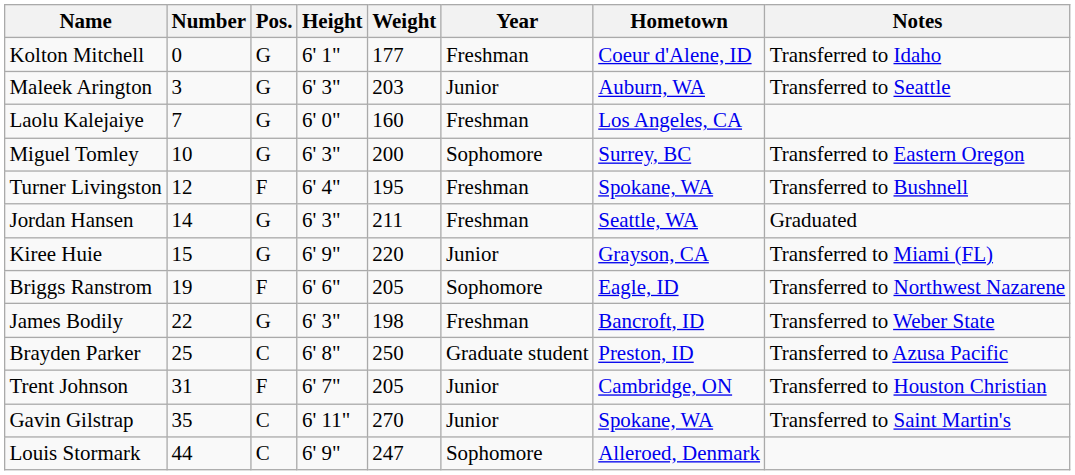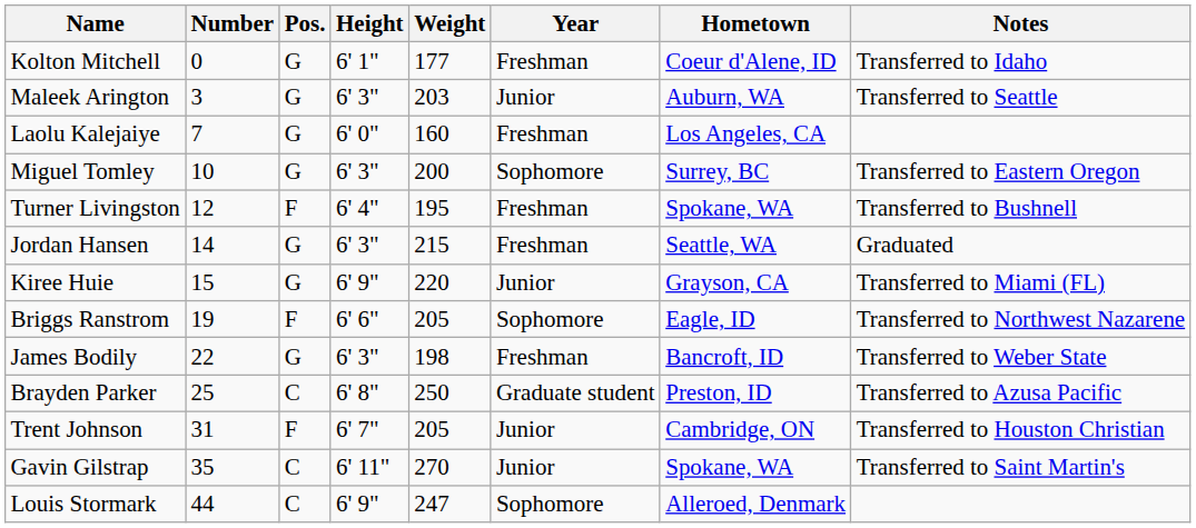 <table class="wikitable sortable" border="1">
 <tr align=center>
 <th style=>Name</th>
 <th style=>Number</th>
 <th style=>Pos.</th>
 <th style=>Height</th>
 <th style=>Weight</th>
 <th style=>Year</th>
 <th style=>Hometown</th>
 <th style=>Notes</th>
 </tr>
 <tr>
 <td>Kolton Mitchell</td>
 <td>0</td>
 <td>G</td>
 <td>6' 1"</td>
 <td>177</td>
 <td>Freshman</td>
 <td><a href='#'>Coeur d'Alene, ID</a></td>
 <td>Transferred to <a href='#'>Idaho</a></td>
 </tr>
 <tr>
 <td>Maleek Arington</td>
 <td>3</td>
 <td>G</td>
 <td>6' 3"</td>
 <td>203</td>
 <td>Junior</td>
 <td><a href='#'>Auburn, WA</a></td>
 <td>Transferred to <a href='#'>Seattle</a></td>
 </tr>
 <tr>
 <td>Laolu Kalejaiye</td>
 <td>7</td>
 <td>G</td>
 <td>6' 0"</td>
 <td>160</td>
 <td>Freshman</td>
 <td><a href='#'>Los Angeles, CA</a></td>
 <td></td>
 </tr>
 <tr>
 <td>Miguel Tomley</td>
 <td>10</td>
 <td>G</td>
 <td>6' 3"</td>
 <td>200</td>
 <td>Sophomore</td>
 <td><a href='#'>Surrey, BC</a></td>
 <td>Transferred to <a href='#'>Eastern Oregon</a></td>
 </tr>
 <tr>
 <td>Turner Livingston</td>
 <td>12</td>
 <td>F</td>
 <td>6' 4"</td>
 <td>195</td>
 <td> Freshman</td>
 <td><a href='#'>Spokane, WA</a></td>
 <td>Transferred to <a href='#'>Bushnell</a></td>
 </tr>
 <tr>
 <td>Jordan Hansen</td>
 <td>14</td>
 <td>G</td>
 <td>6' 3"</td>
-<td>211</td>
+<td>215</td>
 <td> Freshman</td>
 <td><a href='#'>Seattle, WA</a></td>
 <td>Graduated</td>
 </tr>
 <tr>
 <td>Kiree Huie</td>
 <td>15</td>
 <td>G</td>
 <td>6' 9"</td>
 <td>220</td>
 <td>Junior</td>
 <td><a href='#'>Grayson, CA</a></td>
 <td>Transferred to <a href='#'>Miami (FL)</a></td>
 </tr>
 <tr>
 <td>Briggs Ranstrom</td>
 <td>19</td>
 <td>F</td>
 <td>6' 6"</td>
 <td>205</td>
 <td>Sophomore</td>
 <td><a href='#'>Eagle, ID</a></td>
 <td>Transferred to <a href='#'>Northwest Nazarene</a></td>
 </tr>
 <tr>
 <td>James Bodily</td>
 <td>22</td>
 <td>G</td>
 <td>6' 3"</td>
 <td>198</td>
 <td>Freshman</td>
 <td><a href='#'>Bancroft, ID</a></td>
 <td>Transferred to <a href='#'>Weber State</a></td>
 </tr>
 <tr>
 <td>Brayden Parker</td>
 <td>25</td>
 <td>C</td>
 <td>6' 8"</td>
 <td>250</td>
 <td>Graduate student</td>
 <td><a href='#'>Preston, ID</a></td>
 <td>Transferred to <a href='#'>Azusa Pacific</a></td>
 </tr>
 <tr>
 <td>Trent Johnson</td>
 <td>31</td>
 <td>F</td>
 <td>6' 7"</td>
 <td>205</td>
 <td>Junior</td>
 <td><a href='#'>Cambridge, ON</a></td>
 <td>Transferred to <a href='#'>Houston Christian</a></td>
 </tr>
 <tr>
 <td>Gavin Gilstrap</td>
 <td>35</td>
 <td>C</td>
 <td>6' 11"</td>
 <td>270</td>
 <td>Junior</td>
 <td><a href='#'>Spokane, WA</a></td>
 <td>Transferred to <a href='#'>Saint Martin's</a></td>
 </tr>
 <tr>
 <td>Louis Stormark</td>
 <td>44</td>
 <td>C</td>
 <td>6' 9"</td>
 <td>247</td>
 <td> Sophomore</td>
 <td><a href='#'>Alleroed, Denmark</a></td>
 <td></td>
 </tr>
 </table>
